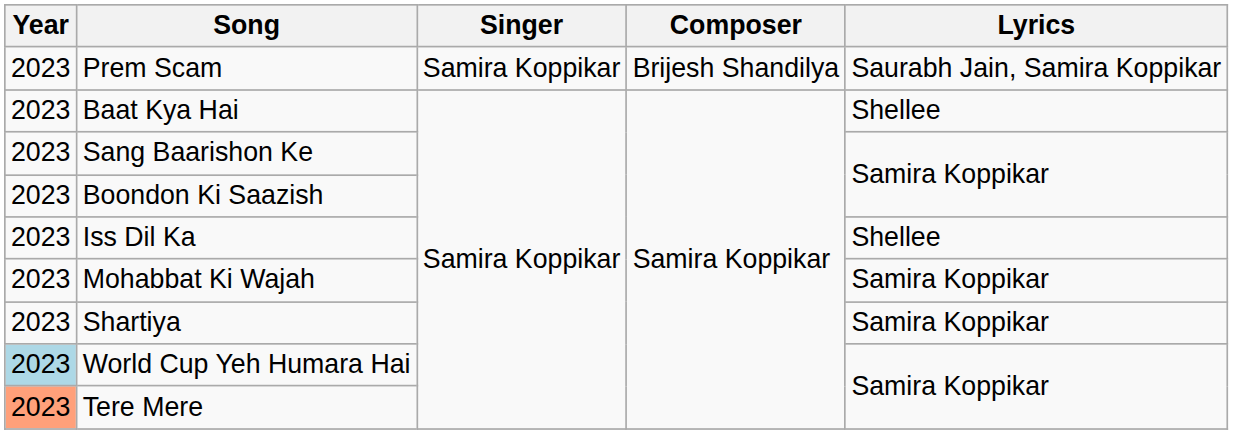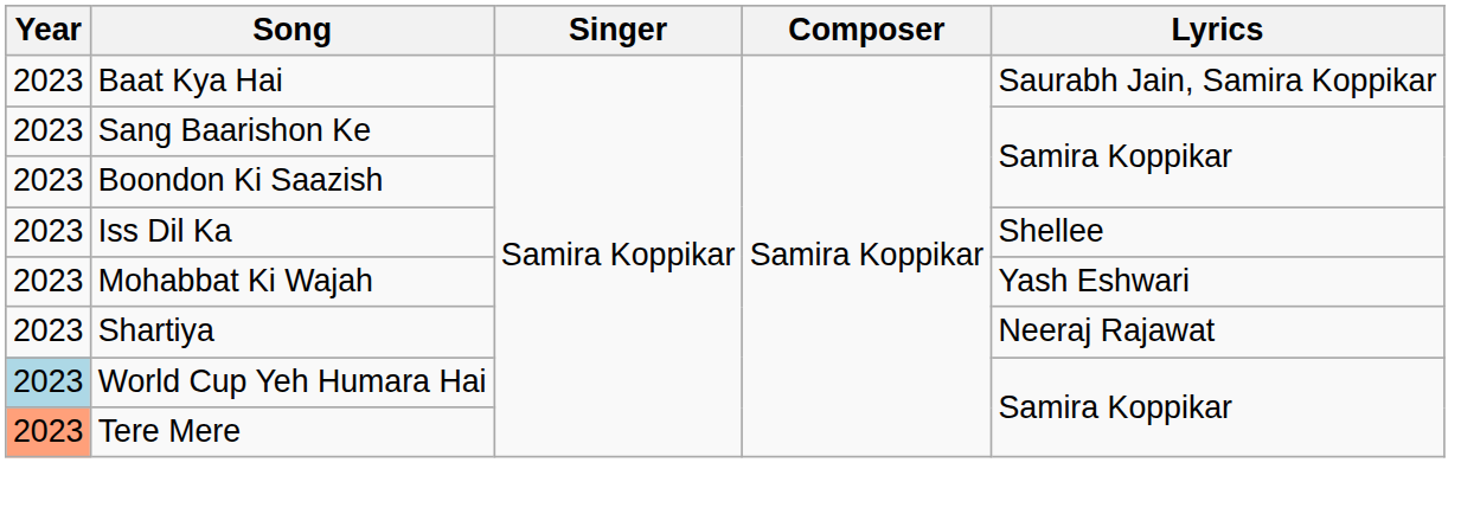 <table class="wikitable">
 <tr>
 <th>Year</th>
 <th>Song</th>
 <th>Singer</th>
 <th>Composer</th>
 <th>Lyrics</th>
 </tr>
 <tr>
 <td>2023</td>
-<td>Prem Scam</td>
-<td>Samira Koppikar</td>
-<td>Brijesh Shandilya</td>
-<td>Saurabh Jain, Samira Koppikar</td>
-</tr>
-<tr>
-<td>2023</td>
 <td>Baat Kya Hai</td>
 <td rowspan="8">Samira Koppikar</td>
 <td rowspan="8">Samira Koppikar</td>
-<td>Shellee</td>
+<td>Saurabh Jain, Samira Koppikar</td>
 </tr>
 <tr>
 <td>2023</td>
 <td>Sang Baarishon Ke</td>
 <td rowspan="2">Samira Koppikar</td>
 </tr>
 <tr>
 <td>2023</td>
 <td>Boondon Ki Saazish</td>
 </tr>
 <tr>
 <td>2023</td>
 <td>Iss Dil Ka</td>
 <td>Shellee</td>
 </tr>
 <tr>
 <td>2023</td>
 <td>Mohabbat Ki Wajah</td>
-<td>Samira Koppikar</td>
+<td>Yash Eshwari</td>
 </tr>
 <tr>
 <td>2023</td>
 <td>Shartiya</td>
-<td>Samira Koppikar</td>
+<td>Neeraj Rajawat</td>
 </tr>
 <tr>
 <td style="background: lightblue;">2023</td>
 <td>World Cup Yeh Humara Hai</td>
 <td rowspan="2">Samira Koppikar</td>
 </tr>
 <tr>
 <td style="background: lightsalmon;">2023</td>
 <td>Tere Mere</td>
 </tr>
 </table>
